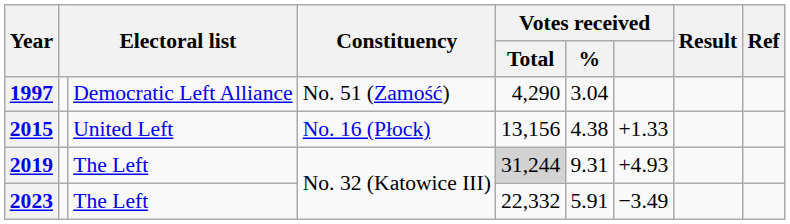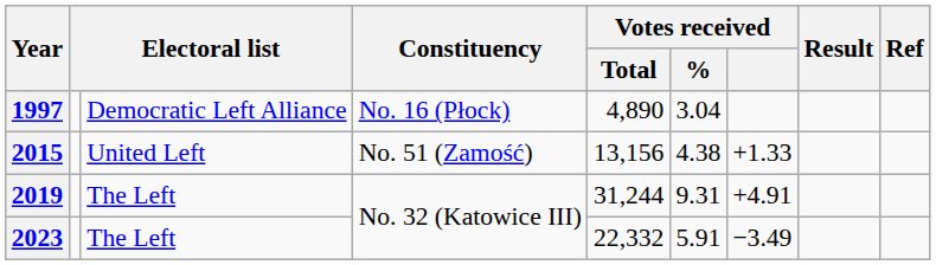 <table class="wikitable" style="font-size: 90%;">
 <tr>
 <th rowspan="2">Year</th>
 <th rowspan="2" colspan="2">Electoral list</th>
 <th rowspan="2">Constituency</th>
 <th colspan="3">Votes received</th>
 <th rowspan="2">Result</th>
 <th rowspan="2">Ref</th>
 </tr>
 <tr>
 <th>Total</th>
 <th>%</th>
 <th></th>
 </tr>
 <tr>
 <th><a href='#'>1997</a></th>
 <td></td>
 <td><a href='#'>Democratic Left Alliance</a></td>
-<td>No. 51 (<a href='#'>Zamość</a>)</td>
-<td style="text-align: right;">4,290</td>
+<td><a href='#'>No. 16 (Płock)</a></td>
+<td style="text-align: right;">4,890</td>
 <td style="text-align: right;">3.04</td>
 <td></td>
 <td></td>
 <td></td>
 </tr>
 <tr>
 <th><a href='#'>2015</a></th>
 <td></td>
 <td><a href='#'>United Left</a></td>
-<td><a href='#'>No. 16 (Płock)</a></td>
+<td>No. 51 (<a href='#'>Zamość</a>)</td>
 <td style="text-align: right;">13,156</td>
 <td style="text-align: right;">4.38</td>
 <td style="text-align: right;">+1.33</td>
 <td></td>
 <td></td>
 </tr>
 <tr>
 <th><a href='#'>2019</a></th>
 <td></td>
 <td><a href='#'>The Left</a></td>
 <td rowspan="2">No. 32 (Katowice III)</td>
-<td style="background: lightgrey; text-align: right;">31,244</td>
+<td style="text-align: right;">31,244</td>
 <td style="text-align: right;">9.31</td>
-<td style="text-align: right;">+4.93</td>
+<td style="text-align: right;">+4.91</td>
 <td></td>
 <td></td>
 </tr>
 <tr>
 <th><a href='#'>2023</a></th>
 <td></td>
 <td><a href='#'>The Left</a></td>
 <td>22,332</td>
 <td>5.91</td>
 <td>−3.49</td>
 <td></td>
 <td></td>
 </tr>
 </table>
